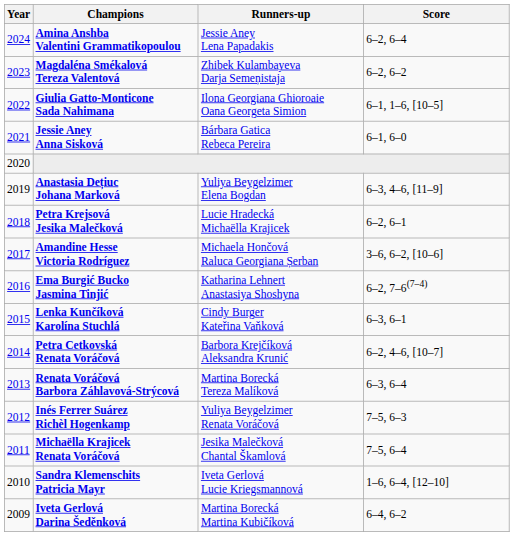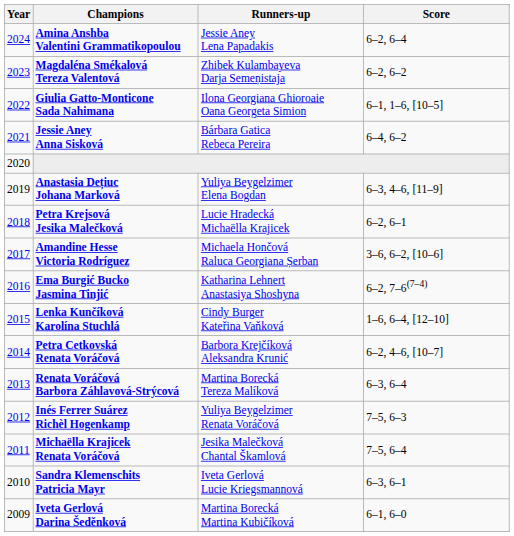 <table class="wikitable" style="font-size:90%">
 <tr>
 <th>Year</th>
 <th width="200">Champions</th>
 <th width="200">Runners-up</th>
 <th width="175">Score</th>
 </tr>
 <tr>
 <td><a href='#'>2024</a></td>
 <td><strong> <a href='#'>Amina Anshba</a><br>  <a href='#'>Valentini Grammatikopoulou</a></strong></td>
 <td> <a href='#'>Jessie Aney</a><br>  <a href='#'>Lena Papadakis</a></td>
 <td>6–2, 6–4</td>
 </tr>
 <tr>
 <td><a href='#'>2023</a></td>
 <td> <strong><a href='#'>Magdaléna Smékalová</a></strong> <br>  <strong><a href='#'>Tereza Valentová</a></strong></td>
 <td> <a href='#'>Zhibek Kulambayeva</a> <br>  <a href='#'>Darja Semeņistaja</a></td>
 <td>6–2, 6–2</td>
 </tr>
 <tr>
 <td><a href='#'>2022</a></td>
 <td> <strong><a href='#'>Giulia Gatto-Monticone</a></strong> <br>  <strong><a href='#'>Sada Nahimana</a></strong></td>
 <td> <a href='#'>Ilona Georgiana Ghioroaie</a> <br>  <a href='#'>Oana Georgeta Simion</a></td>
 <td>6–1, 1–6, [10–5]</td>
 </tr>
 <tr>
 <td><a href='#'>2021</a></td>
 <td> <strong><a href='#'>Jessie Aney</a></strong> <br>  <strong><a href='#'>Anna Sisková</a></strong></td>
 <td> <a href='#'>Bárbara Gatica</a> <br>  <a href='#'>Rebeca Pereira</a></td>
-<td>6–1, 6–0</td>
+<td>6–4, 6–2</td>
 </tr>
 <tr>
 <td>2020</td>
 <td colspan=3 bgcolor="#ededed"></td>
 </tr>
 <tr>
 <td>2019</td>
 <td> <strong><a href='#'>Anastasia Dețiuc</a></strong> <br>  <strong><a href='#'>Johana Marková</a></strong></td>
 <td> <a href='#'>Yuliya Beygelzimer</a> <br>  <a href='#'>Elena Bogdan</a></td>
 <td>6–3, 4–6, [11–9]</td>
 </tr>
 <tr>
 <td><a href='#'>2018</a></td>
 <td> <strong><a href='#'>Petra Krejsová</a></strong> <br>  <strong><a href='#'>Jesika Malečková</a></strong></td>
 <td> <a href='#'>Lucie Hradecká</a> <br>  <a href='#'>Michaëlla Krajicek</a></td>
 <td>6–2, 6–1</td>
 </tr>
 <tr>
 <td><a href='#'>2017</a></td>
 <td> <strong><a href='#'>Amandine Hesse</a></strong> <br>  <strong><a href='#'>Victoria Rodríguez</a></strong></td>
 <td> <a href='#'>Michaela Hončová</a> <br>  <a href='#'>Raluca Georgiana Șerban</a></td>
 <td>3–6, 6–2, [10–6]</td>
 </tr>
 <tr>
 <td><a href='#'>2016</a></td>
 <td> <strong><a href='#'>Ema Burgić Bucko</a></strong> <br>  <strong><a href='#'>Jasmina Tinjić</a></strong></td>
 <td> <a href='#'>Katharina Lehnert</a> <br>  <a href='#'>Anastasiya Shoshyna</a></td>
 <td>6–2, 7–6<sup>(7–4)</sup></td>
 </tr>
 <tr>
 <td><a href='#'>2015</a></td>
 <td> <strong><a href='#'>Lenka Kunčíková</a></strong> <br>  <strong><a href='#'>Karolína Stuchlá</a></strong></td>
 <td> <a href='#'>Cindy Burger</a> <br>  <a href='#'>Kateřina Vaňková</a></td>
-<td>6–3, 6–1</td>
+<td>1–6, 6–4, [12–10]</td>
 </tr>
 <tr>
 <td><a href='#'>2014</a></td>
 <td> <strong><a href='#'>Petra Cetkovská</a></strong> <br>  <strong><a href='#'>Renata Voráčová</a></strong></td>
 <td> <a href='#'>Barbora Krejčíková</a> <br>  <a href='#'>Aleksandra Krunić</a></td>
 <td>6–2, 4–6, [10–7]</td>
 </tr>
 <tr>
 <td><a href='#'>2013</a></td>
 <td> <strong><a href='#'>Renata Voráčová</a></strong> <br>  <strong><a href='#'>Barbora Záhlavová-Strýcová</a></strong></td>
 <td> <a href='#'>Martina Borecká</a> <br>  <a href='#'>Tereza Malíková</a></td>
 <td>6–3, 6–4</td>
 </tr>
 <tr>
 <td><a href='#'>2012</a></td>
 <td> <strong><a href='#'>Inés Ferrer Suárez</a></strong> <br>  <strong><a href='#'>Richèl Hogenkamp</a></strong></td>
 <td> <a href='#'>Yuliya Beygelzimer</a> <br>  <a href='#'>Renata Voráčová</a></td>
 <td>7–5, 6–3</td>
 </tr>
 <tr>
 <td><a href='#'>2011</a></td>
 <td> <strong><a href='#'>Michaëlla Krajicek</a></strong> <br>  <strong><a href='#'>Renata Voráčová</a></strong></td>
 <td> <a href='#'>Jesika Malečková</a> <br>  <a href='#'>Chantal Škamlová</a></td>
 <td>7–5, 6–4</td>
 </tr>
 <tr>
 <td>2010</td>
 <td> <strong><a href='#'>Sandra Klemenschits</a></strong> <br>  <strong><a href='#'>Patricia Mayr</a></strong></td>
 <td> <a href='#'>Iveta Gerlová</a><br>  <a href='#'>Lucie Kriegsmannová</a></td>
-<td>1–6, 6–4, [12–10]</td>
+<td>6–3, 6–1</td>
 </tr>
 <tr>
 <td>2009</td>
 <td> <strong><a href='#'>Iveta Gerlová</a></strong><br>  <strong><a href='#'>Darina Šeděnková</a></strong></td>
 <td> <a href='#'>Martina Borecká</a> <br>  <a href='#'>Martina Kubičíková</a></td>
-<td>6–4, 6–2</td>
+<td>6–1, 6–0</td>
 </tr>
 </table>
